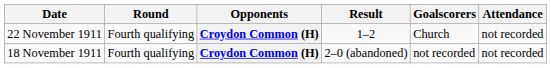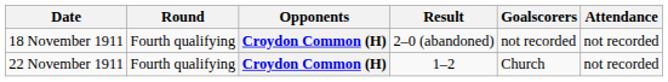 <table class="wikitable plainrowheaders sortable">
 <tr>
 <th scope=col>Date</th>
 <th scope=col>Round</th>
 <th scope=col>Opponents</th>
 <th scope=col>Result</th>
 <th scope=col class=unsortable>Goalscorers</th>
 <th scope=col>Attendance</th>
 </tr>
 <tr>
+<td>18 November 1911</td>
+<td>Fourth qualifying</td>
+<th scope=row><a href='#'>Croydon Common</a> (H)</th>
+<td align=center>2–0 (abandoned)</td>
+<td>not recorded</td>
+<td align=center>not recorded</td>
+</tr>
+<tr>
 <td>22 November 1911</td>
 <td>Fourth qualifying</td>
 <th scope=row><a href='#'>Croydon Common</a> (H)</th>
 <td align=center>1–2</td>
 <td>Church</td>
 <td align=center>not recorded</td>
 </tr>
-<tr>
-<td>18 November 1911</td>
-<td>Fourth qualifying</td>
-<th scope=row><a href='#'>Croydon Common</a> (H)</th>
-<td align=center>2–0 (abandoned)</td>
-<td>not recorded</td>
-<td align=center>not recorded</td>
-</tr>
 </table>
